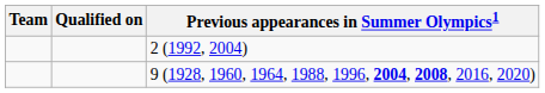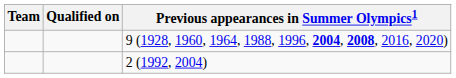 <table class="wikitable sortable">
 <tr>
 <th>Team</th>
 <th>Qualified on</th>
 <th data-sort-type="number">Previous appearances in <a href='#'>Summer Olympics</a><sup><a href='#'>1</a></sup></th>
 </tr>
 <tr>
 <td></td>
 <td></td>
-<td>2 (<a href='#'>1992</a>, <a href='#'>2004</a>)</td>
+<td>9 (<a href='#'>1928</a>, <a href='#'>1960</a>, <a href='#'>1964</a>, <a href='#'>1988</a>, <a href='#'>1996</a>, <strong><a href='#'>2004</a></strong>, <strong><a href='#'>2008</a></strong>, <a href='#'>2016</a>, <a href='#'>2020</a>)</td>
 </tr>
 <tr>
 <td></td>
 <td></td>
-<td>9 (<a href='#'>1928</a>, <a href='#'>1960</a>, <a href='#'>1964</a>, <a href='#'>1988</a>, <a href='#'>1996</a>, <strong><a href='#'>2004</a></strong>, <strong><a href='#'>2008</a></strong>, <a href='#'>2016</a>, <a href='#'>2020</a>)</td>
+<td>2 (<a href='#'>1992</a>, <a href='#'>2004</a>)</td>
 </tr>
 </table>
